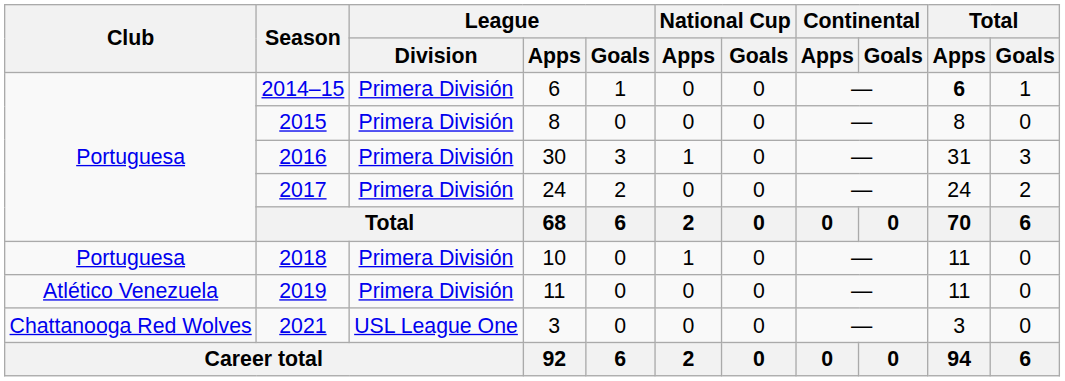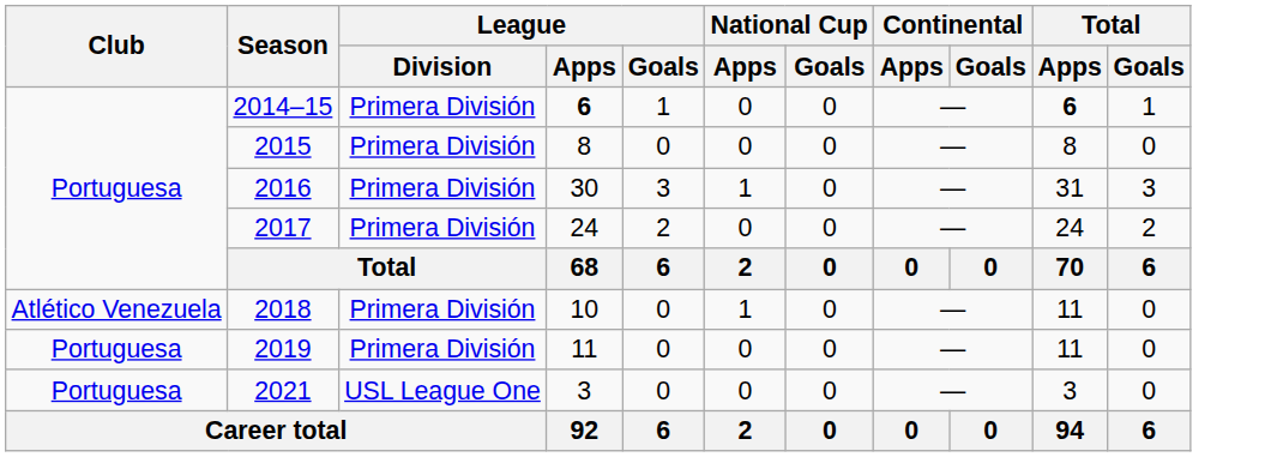 <table class=wikitable style=text-align:center>
 <tr>
 <th rowspan=2>Club</th>
 <th rowspan=2>Season</th>
 <th colspan=3>League</th>
 <th colspan=2>National Cup</th>
 <th colspan=2>Continental</th>
 <th colspan=2>Total</th>
 </tr>
 <tr>
 <th>Division</th>
 <th>Apps</th>
 <th>Goals</th>
 <th>Apps</th>
 <th>Goals</th>
 <th>Apps</th>
 <th>Goals</th>
 <th>Apps</th>
 <th>Goals</th>
 </tr>
 <tr>
 <td rowspan=5><a href='#'>Portuguesa</a></td>
 <td><a href='#'>2014–15</a></td>
 <td><a href='#'>Primera División</a></td>
-<td>6</td>
+<td><strong>6</strong></td>
 <td>1</td>
 <td>0</td>
 <td>0</td>
 <td colspan=2>—</td>
 <td><strong>6</strong></td>
 <td>1</td>
 </tr>
 <tr>
 <td><a href='#'>2015</a></td>
 <td><a href='#'>Primera División</a></td>
 <td>8</td>
 <td>0</td>
 <td>0</td>
 <td>0</td>
 <td colspan=2>—</td>
 <td>8</td>
 <td>0</td>
 </tr>
 <tr>
 <td><a href='#'>2016</a></td>
 <td><a href='#'>Primera División</a></td>
 <td>30</td>
 <td>3</td>
 <td>1</td>
 <td>0</td>
 <td colspan=2>—</td>
 <td>31</td>
 <td>3</td>
 </tr>
 <tr>
 <td><a href='#'>2017</a></td>
 <td><a href='#'>Primera División</a></td>
 <td>24</td>
 <td>2</td>
 <td>0</td>
 <td>0</td>
 <td colspan=2>—</td>
 <td>24</td>
 <td>2</td>
 </tr>
 <tr>
 <th colspan=2>Total</th>
 <th>68</th>
 <th>6</th>
 <th>2</th>
 <th>0</th>
 <th>0</th>
 <th>0</th>
 <th>70</th>
 <th>6</th>
 </tr>
 <tr>
-<td rowspan=1><a href='#'>Portuguesa</a></td>
+<td rowspan=1><a href='#'>Atlético Venezuela</a></td>
 <td><a href='#'>2018</a></td>
 <td><a href='#'>Primera División</a></td>
 <td>10</td>
 <td>0</td>
 <td>1</td>
 <td>0</td>
 <td colspan=2>—</td>
 <td>11</td>
 <td>0</td>
 </tr>
 <tr>
-<td rowspan=1><a href='#'>Atlético Venezuela</a></td>
+<td rowspan=1><a href='#'>Portuguesa</a></td>
 <td><a href='#'>2019</a></td>
 <td><a href='#'>Primera División</a></td>
 <td>11</td>
 <td>0</td>
 <td>0</td>
 <td>0</td>
 <td colspan=2>—</td>
 <td>11</td>
 <td>0</td>
 </tr>
 <tr>
-<td rowspan=1><a href='#'>Chattanooga Red Wolves</a></td>
+<td rowspan=1><a href='#'>Portuguesa</a></td>
 <td><a href='#'>2021</a></td>
 <td><a href='#'>USL League One</a></td>
 <td>3</td>
 <td>0</td>
 <td>0</td>
 <td>0</td>
 <td colspan=2>—</td>
 <td>3</td>
 <td>0</td>
 </tr>
 <tr>
 <th colspan=3>Career total</th>
 <th>92</th>
 <th>6</th>
 <th>2</th>
 <th>0</th>
 <th>0</th>
 <th>0</th>
 <th>94</th>
 <th>6</th>
 </tr>
 </table>
